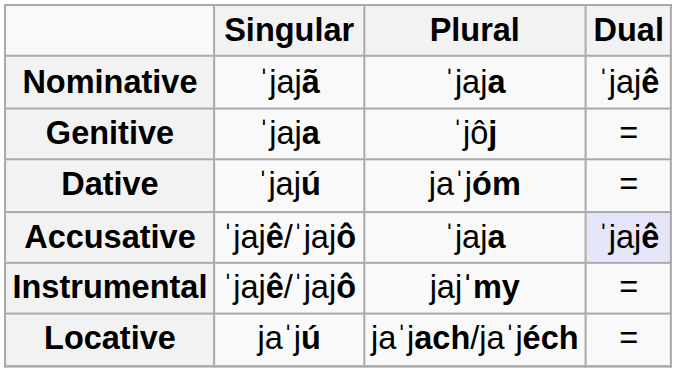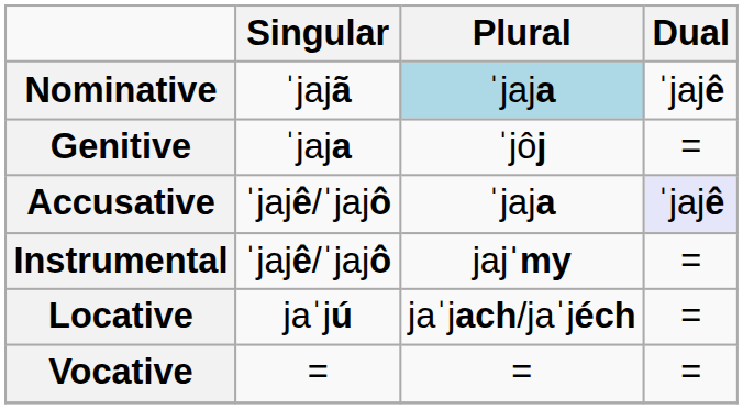 <table class="wikitable" style="text-align:center;">
 <tr>
 <td></td>
 <th>Singular</th>
 <th>Plural</th>
 <th>Dual</th>
 </tr>
 <tr>
 <th>Nominative</th>
 <td>ˈjaj<strong>ã</strong></td>
-<td>ˈjaj<strong>a</strong></td>
+<td style="background: lightblue;">ˈjaj<strong>a</strong></td>
 <td>ˈjaj<strong>ê</strong></td>
 </tr>
 <tr>
 <th>Genitive</th>
 <td>ˈjaj<strong>a</strong></td>
 <td>ˈjô<strong>j</strong></td>
-<td>= </td>
-</tr>
-<tr>
-<th>Dative</th>
-<td>ˈjaj<strong>ú</strong></td>
-<td>jaˈj<strong>óm</strong></td>
 <td>= </td>
 </tr>
 <tr>
 <th>Accusative</th>
 <td>ˈjaj<strong>ê</strong>/ˈjaj<strong>ô</strong></td>
 <td>ˈjaj<strong>a</strong></td>
 <td style="background: lavender;">ˈjaj<strong>ê</strong></td>
 </tr>
 <tr>
 <th>Instrumental</th>
 <td>ˈjaj<strong>ê</strong>/ˈjaj<strong>ô</strong></td>
 <td>jaj<strong>ˈmy</strong></td>
 <td>= </td>
 </tr>
 <tr>
 <th>Locative</th>
 <td>jaˈj<strong>ú</strong></td>
 <td>jaˈj<strong>ach</strong>/jaˈj<strong>éch</strong></td>
 <td>= </td>
 </tr>
 <tr>
+<th>Vocative</th>
+<td>= </td>
+<td>= </td>
+<td>= </td>
+</tr>
+<tr>
 </tr>
 </table>
